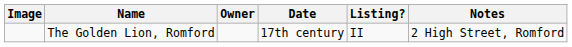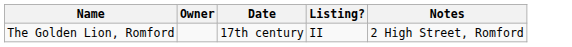 <table class="wikitable sortable">
 <tr>
-<th>Image</th>
 <th>Name</th>
 <th>Owner</th>
 <th>Date</th>
 <th>Listing?</th>
 <th>Notes</th>
 </tr>
 <tr>
-<td></td>
 <td>The Golden Lion, Romford</td>
 <td></td>
 <td>17th century</td>
 <td>II</td>
 <td>2 High Street, Romford</td>
 </tr>
 </table>
